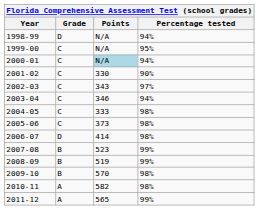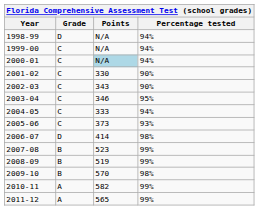 <table class="wikitable" style="font-size: 75%;">
 <tr>
 <th colspan="4"><a href='#'>Florida Comprehensive Assessment Test</a> (school grades)</th>
 </tr>
 <tr>
 <th>Year</th>
 <th>Grade</th>
 <th>Points</th>
 <th>Percentage tested</th>
 </tr>
 <tr>
 <td>1998-99</td>
 <td>D</td>
 <td>N/A</td>
 <td>94%</td>
 </tr>
 <tr>
 <td>1999-00</td>
 <td>C</td>
 <td>N/A</td>
-<td>95%</td>
+<td>94%</td>
 </tr>
 <tr>
 <td>2000-01</td>
 <td>C</td>
 <td style="background: lightblue;">N/A</td>
 <td>94%</td>
 </tr>
 <tr>
 <td>2001-02</td>
 <td>C</td>
 <td>330</td>
 <td>90%</td>
 </tr>
 <tr>
 <td>2002-03</td>
 <td>C</td>
 <td>343</td>
-<td>97%</td>
+<td>90%</td>
 </tr>
 <tr>
 <td>2003-04</td>
 <td>C</td>
 <td>346</td>
-<td>94%</td>
+<td>95%</td>
 </tr>
 <tr>
 <td>2004-05</td>
 <td>C</td>
 <td>333</td>
-<td>98%</td>
+<td>94%</td>
 </tr>
 <tr>
 <td>2005-06</td>
 <td>C</td>
 <td>373</td>
-<td>98%</td>
+<td>93%</td>
 </tr>
 <tr>
 <td>2006-07</td>
 <td>D</td>
 <td>414</td>
 <td>98%</td>
 </tr>
 <tr>
 <td>2007-08</td>
 <td>B</td>
 <td>523</td>
 <td>99%</td>
 </tr>
 <tr>
 <td>2008-09</td>
 <td>B</td>
 <td>519</td>
 <td>99%</td>
 </tr>
 <tr>
 <td>2009-10</td>
 <td>B</td>
 <td>570</td>
 <td>98%</td>
 </tr>
 <tr>
 <td>2010-11</td>
 <td>A</td>
 <td>582</td>
-<td>98%</td>
+<td>99%</td>
 </tr>
 <tr>
 <td>2011-12</td>
 <td>A</td>
 <td>565</td>
 <td>99%</td>
 </tr>
 </table>
